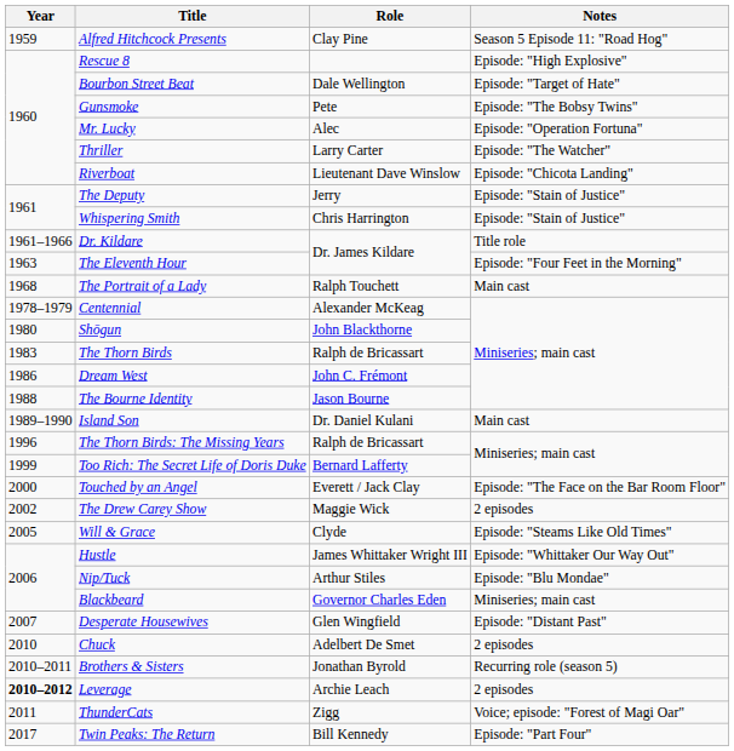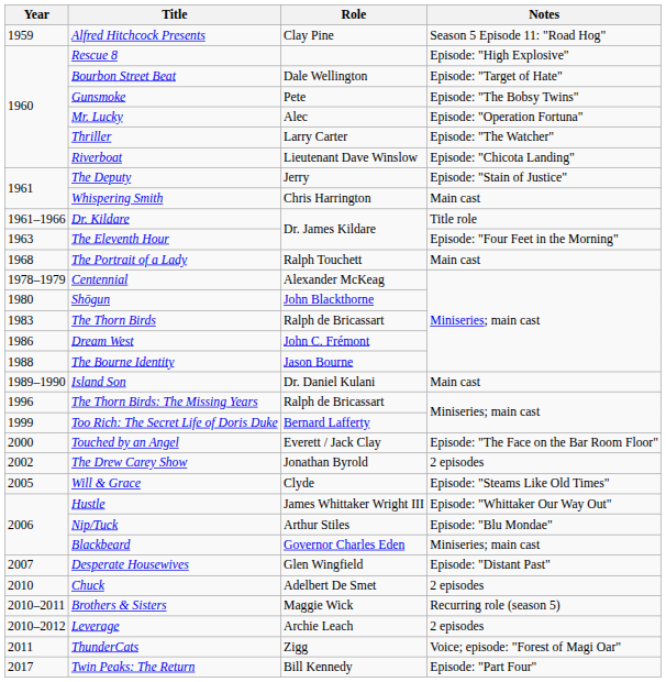 <table class="wikitable sortable">
 <tr>
 <th>Year</th>
 <th>Title</th>
 <th>Role</th>
 <th class="unsortable">Notes</th>
 </tr>
 <tr>
 <td>1959</td>
 <td><em><a href='#'>Alfred Hitchcock Presents</a></em></td>
 <td>Clay Pine</td>
 <td>Season 5 Episode 11: "Road Hog"</td>
 </tr>
 <tr>
 <td rowspan="6">1960</td>
 <td><em><a href='#'>Rescue 8</a></em></td>
 <td></td>
 <td>Episode: "High Explosive"</td>
 </tr>
 <tr>
 <td><em><a href='#'>Bourbon Street Beat</a></em></td>
 <td>Dale Wellington</td>
 <td>Episode: "Target of Hate"</td>
 </tr>
 <tr>
 <td><em><a href='#'>Gunsmoke</a></em></td>
 <td>Pete</td>
 <td>Episode: "The Bobsy Twins"</td>
 </tr>
 <tr>
 <td><em><a href='#'>Mr. Lucky</a></em></td>
 <td>Alec</td>
 <td>Episode: "Operation Fortuna"</td>
 </tr>
 <tr>
 <td><em><a href='#'>Thriller</a></em></td>
 <td>Larry Carter</td>
 <td>Episode: "The Watcher"</td>
 </tr>
 <tr>
 <td><em><a href='#'>Riverboat</a></em></td>
 <td>Lieutenant Dave Winslow</td>
 <td>Episode: "Chicota Landing"</td>
 </tr>
 <tr>
 <td rowspan="2">1961</td>
 <td><em><a href='#'>The Deputy</a></em></td>
 <td>Jerry</td>
 <td>Episode: "Stain of Justice"</td>
 </tr>
 <tr>
 <td><em><a href='#'>Whispering Smith</a></em></td>
 <td>Chris Harrington</td>
-<td>Episode: "Stain of Justice"</td>
+<td>Main cast</td>
 </tr>
 <tr>
 <td>1961–1966</td>
 <td><em><a href='#'>Dr. Kildare</a></em></td>
 <td rowspan="2">Dr. James Kildare</td>
 <td>Title role</td>
 </tr>
 <tr>
 <td>1963</td>
 <td><em><a href='#'>The Eleventh Hour</a></em></td>
 <td>Episode: "Four Feet in the Morning"</td>
 </tr>
 <tr>
 <td>1968</td>
 <td><em><a href='#'>The Portrait of a Lady</a></em></td>
 <td>Ralph Touchett</td>
 <td>Main cast</td>
 </tr>
 <tr>
 <td>1978–1979</td>
 <td><em><a href='#'>Centennial</a></em></td>
 <td>Alexander McKeag</td>
 <td rowspan="5"><a href='#'>Miniseries</a>; main cast</td>
 </tr>
 <tr>
 <td>1980</td>
 <td><em><a href='#'>Shōgun</a></em></td>
 <td><a href='#'>John Blackthorne</a></td>
 </tr>
 <tr>
 <td>1983</td>
 <td><em><a href='#'>The Thorn Birds</a></em></td>
 <td>Ralph de Bricassart</td>
 </tr>
 <tr>
 <td>1986</td>
 <td><em><a href='#'>Dream West</a></em></td>
 <td><a href='#'>John C. Frémont</a></td>
 </tr>
 <tr>
 <td>1988</td>
 <td><em><a href='#'>The Bourne Identity</a></em></td>
 <td><a href='#'>Jason Bourne</a></td>
 </tr>
 <tr>
 <td>1989–1990</td>
 <td><em><a href='#'>Island Son</a></em></td>
 <td>Dr. Daniel Kulani</td>
 <td>Main cast</td>
 </tr>
 <tr>
 <td>1996</td>
 <td><em><a href='#'>The Thorn Birds: The Missing Years</a></em></td>
 <td>Ralph de Bricassart</td>
 <td rowspan="2">Miniseries; main cast</td>
 </tr>
 <tr>
 <td>1999</td>
 <td><em><a href='#'>Too Rich: The Secret Life of Doris Duke</a></em></td>
 <td><a href='#'>Bernard Lafferty</a></td>
 </tr>
 <tr>
 <td>2000</td>
 <td><em><a href='#'>Touched by an Angel</a></em></td>
 <td>Everett / Jack Clay</td>
 <td>Episode: "The Face on the Bar Room Floor"</td>
 </tr>
 <tr>
 <td>2002</td>
 <td><em><a href='#'>The Drew Carey Show</a></em></td>
-<td>Maggie Wick</td>
+<td>Jonathan Byrold</td>
 <td>2 episodes</td>
 </tr>
 <tr>
 <td>2005</td>
 <td><em><a href='#'>Will & Grace</a></em></td>
 <td>Clyde</td>
 <td>Episode: "Steams Like Old Times"</td>
 </tr>
 <tr>
 <td rowspan="3">2006</td>
 <td><em><a href='#'>Hustle</a></em></td>
 <td>James Whittaker Wright III</td>
 <td>Episode: "Whittaker Our Way Out"</td>
 </tr>
 <tr>
 <td><em><a href='#'>Nip/Tuck</a></em></td>
 <td>Arthur Stiles</td>
 <td>Episode: "Blu Mondae"</td>
 </tr>
 <tr>
 <td><em><a href='#'>Blackbeard</a></em></td>
 <td><a href='#'>Governor Charles Eden</a></td>
 <td>Miniseries; main cast</td>
 </tr>
 <tr>
 <td>2007</td>
 <td><em><a href='#'>Desperate Housewives</a></em></td>
 <td>Glen Wingfield</td>
 <td>Episode: "Distant Past"</td>
 </tr>
 <tr>
 <td>2010</td>
 <td><em><a href='#'>Chuck</a></em></td>
 <td>Adelbert De Smet</td>
 <td>2 episodes</td>
 </tr>
 <tr>
 <td>2010–2011</td>
 <td><em><a href='#'>Brothers & Sisters</a></em></td>
-<td>Jonathan Byrold</td>
+<td>Maggie Wick</td>
 <td>Recurring role (season 5)</td>
 </tr>
 <tr>
-<td><strong>2010–2012</strong></td>
+<td>2010–2012</td>
 <td><em><a href='#'>Leverage</a></em></td>
 <td>Archie Leach</td>
 <td>2 episodes</td>
 </tr>
 <tr>
 <td>2011</td>
 <td><em><a href='#'>ThunderCats</a></em></td>
 <td>Zigg</td>
 <td>Voice; episode: "Forest of Magi Oar"</td>
 </tr>
 <tr>
 <td>2017</td>
 <td><em><a href='#'>Twin Peaks: The Return</a></em></td>
 <td>Bill Kennedy</td>
 <td>Episode: "Part Four"</td>
 </tr>
 </table>
